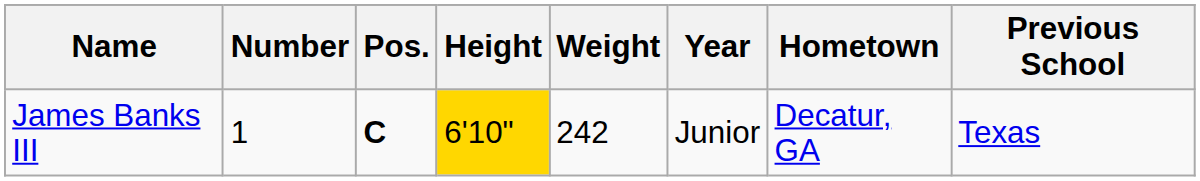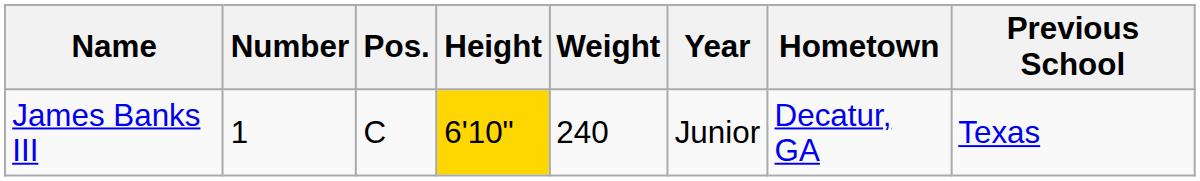 <table class="wikitable sortable" border="1">
 <tr>
 <th>Name</th>
 <th>Number</th>
 <th>Pos.</th>
 <th>Height</th>
 <th>Weight</th>
 <th>Year</th>
 <th>Hometown</th>
 <th class="unsortable">Previous School</th>
 </tr>
 <tr>
 <td><a href='#'>James Banks III</a></td>
 <td>1</td>
-<td><strong>C</strong></td>
+<td>C</td>
 <td style="background: gold;">6'10"</td>
-<td>242</td>
+<td>240</td>
 <td>Junior</td>
 <td><a href='#'>Decatur, GA</a></td>
 <td><a href='#'>Texas</a></td>
 </tr>
 </table>
